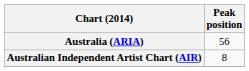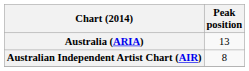 <table class="wikitable plainrowheaders" style="text-align:center;">
 <tr>
 <th scope="col">Chart (2014)</th>
 <th scope="col">Peak<br>position</th>
 </tr>
 <tr>
 <th scope="row">Australia (<a href='#'>ARIA</a>)</th>
-<td>56</td>
+<td>13</td>
 </tr>
 <tr>
 <th scope="row">Australian Independent Artist Chart (<a href='#'>AIR</a>)</th>
 <td>8</td>
 </tr>
 <tr>
 </tr>
 </table>
